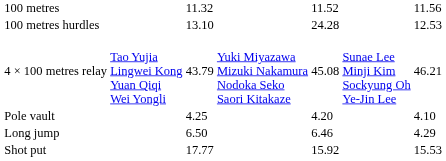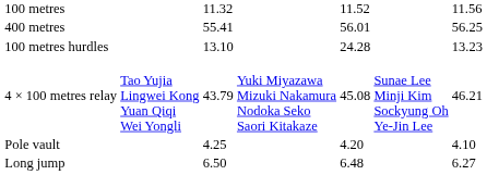 <table>
 <tr>
 <td>100 metres<br></td>
 <td></td>
 <td>11.32</td>
 <td></td>
 <td>11.52</td>
 <td></td>
 <td>11.56</td>
 </tr>
 <tr>
+<td>400 metres<br></td>
+<td></td>
+<td>55.41</td>
+<td></td>
+<td>56.01</td>
+<td></td>
+<td>56.25</td>
+</tr>
+<tr>
 <td>100 metres hurdles<br></td>
 <td></td>
 <td>13.10</td>
 <td></td>
 <td>24.28</td>
 <td></td>
-<td>12.53</td>
+<td>13.23</td>
 </tr>
 <tr>
 <td>4 × 100 metres relay<br></td>
 <td><br><a href='#'>Tao Yujia</a><br><a href='#'>Lingwei Kong</a><br><a href='#'>Yuan Qiqi</a><br><a href='#'>Wei Yongli</a></td>
 <td>43.79</td>
 <td><br><a href='#'>Yuki Miyazawa</a><br><a href='#'>Mizuki Nakamura</a><br><a href='#'>Nodoka Seko</a><br><a href='#'>Saori Kitakaze</a></td>
 <td>45.08</td>
 <td><br><a href='#'>Sunae Lee</a><br><a href='#'>Minji Kim</a><br><a href='#'>Sockyung Oh</a><br><a href='#'>Ye-Jin Lee</a></td>
 <td>46.21</td>
 </tr>
 <tr>
 <td>Pole vault<br></td>
 <td></td>
 <td>4.25</td>
 <td></td>
 <td>4.20</td>
 <td></td>
 <td>4.10</td>
 </tr>
 <tr>
 <td>Long jump<br></td>
 <td></td>
 <td>6.50</td>
 <td></td>
-<td>6.46</td>
+<td>6.48</td>
 <td></td>
-<td>4.29</td>
-</tr>
-<tr>
-<td>Shot put<br></td>
-<td></td>
-<td>17.77</td>
-<td></td>
-<td>15.92</td>
-<td></td>
-<td>15.53</td>
+<td>6.27</td>
 </tr>
 </table>
